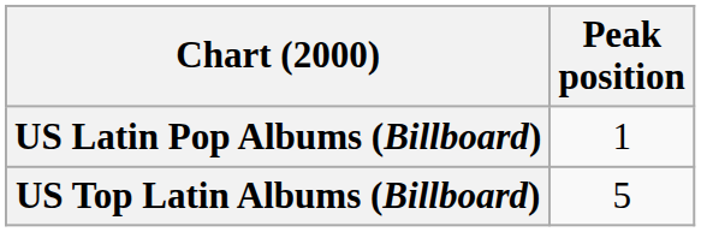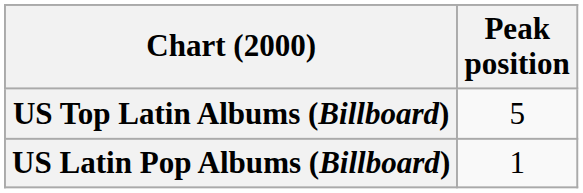 <table class="wikitable sortable plainrowheaders" style="text-align:center">
 <tr>
 <th scope="col">Chart (2000)</th>
 <th scope="col">Peak<br>position</th>
 </tr>
 <tr>
+<th scope="row">US Top Latin Albums (<em>Billboard</em>)</th>
+<td style="text-align:center;">5</td>
+</tr>
+<tr>
 <th scope="row">US Latin Pop Albums (<em>Billboard</em>)</th>
 <td style="text-align:center;">1</td>
 </tr>
-<tr>
-<th scope="row">US Top Latin Albums (<em>Billboard</em>)</th>
-<td style="text-align:center;">5</td>
-</tr>
 </table>
